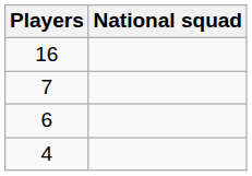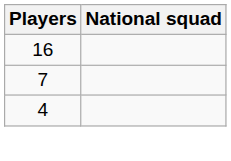 <table class="wikitable sortable">
 <tr>
 <th>Players</th>
 <th>National squad</th>
 </tr>
 <tr>
 <td align="center">16</td>
 <td></td>
 </tr>
 <tr>
 <td align="center">7</td>
 <td></td>
 </tr>
 <tr>
-<td align="center">6</td>
-<td></td>
-</tr>
-<tr>
 <td align="center">4</td>
 <td></td>
 </tr>
 </table>
